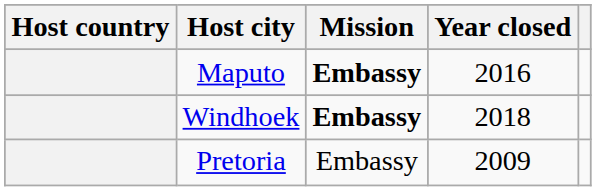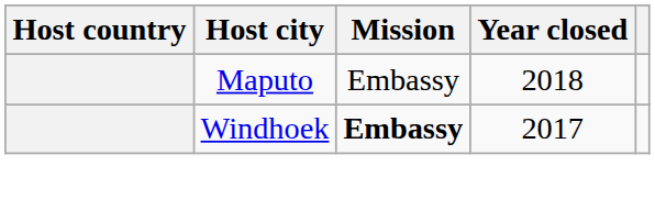 <table class="wikitable plainrowheaders" style="text-align:center;">
 <tr>
 <th scope="col">Host country</th>
 <th scope="col">Host city</th>
 <th scope="col">Mission</th>
 <th scope="col">Year closed</th>
 <th scope="col"></th>
 </tr>
 <tr>
 <th scope="row"></th>
 <td><a href='#'>Maputo</a></td>
-<td><strong>Embassy</strong></td>
-<td>2016</td>
+<td>Embassy</td>
+<td>2018</td>
 <td></td>
 </tr>
 <tr>
 <th scope="row"></th>
 <td><a href='#'>Windhoek</a></td>
 <td><strong>Embassy</strong></td>
-<td>2018</td>
-<td></td>
-</tr>
-<tr>
-<th scope="row"></th>
-<td><a href='#'>Pretoria</a></td>
-<td>Embassy</td>
-<td>2009</td>
+<td>2017</td>
 <td></td>
 </tr>
 </table>
